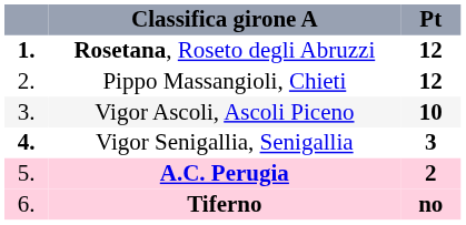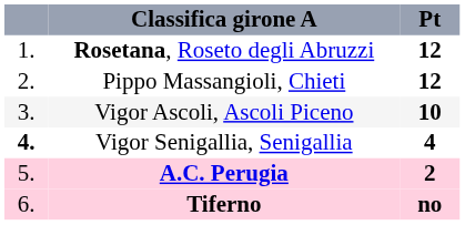 <table style="font-size: 90%; border-collapse:collapse" border=0 cellspacing=0 cellpadding=1>
 <tr align=center bgcolor=#98A1B2>
 <th width=25></th>
 <th width=215><span>Classifica girone A</span></th>
 <th width=35><span>Pt</span></th>
 </tr>
 <tr align=center>
-<td style="text-align:center;"><strong>1.</strong></td>
+<td style="text-align:center;">1.</td>
 <td><strong>Rosetana</strong>, <a href='#'>Roseto degli Abruzzi</a></td>
 <td><strong>12</strong></td>
 </tr>
 <tr align=center style="background:#FFFFFF;">
 <td style="text-align:center;">2.</td>
 <td>Pippo Massangioli, <a href='#'>Chieti</a></td>
 <td><strong>12</strong></td>
 </tr>
 <tr align=center style="background:#f5f5f5;">
 <td style="text-align:center;">3.</td>
 <td>Vigor Ascoli, <a href='#'>Ascoli Piceno</a></td>
 <td><strong>10</strong></td>
 </tr>
 <tr align=center style="background:#FFFFFF;">
 <td style="text-align:center;"><strong>4.</strong></td>
 <td>Vigor Senigallia, <a href='#'>Senigallia</a></td>
-<td><strong>3</strong></td>
+<td><strong>4</strong></td>
 </tr>
 <tr align=center style="background:#FFD0E0;">
 <td style="text-align:center;">5.</td>
 <td><strong><a href='#'>A.C. Perugia</a></strong></td>
 <td><strong>2</strong></td>
 </tr>
 <tr align=center style="background:#FFD0E0;">
 <td style="text-align:center;">6.</td>
 <td><strong>Tiferno</strong></td>
 <td><strong>no</strong></td>
 </tr>
 </table>
